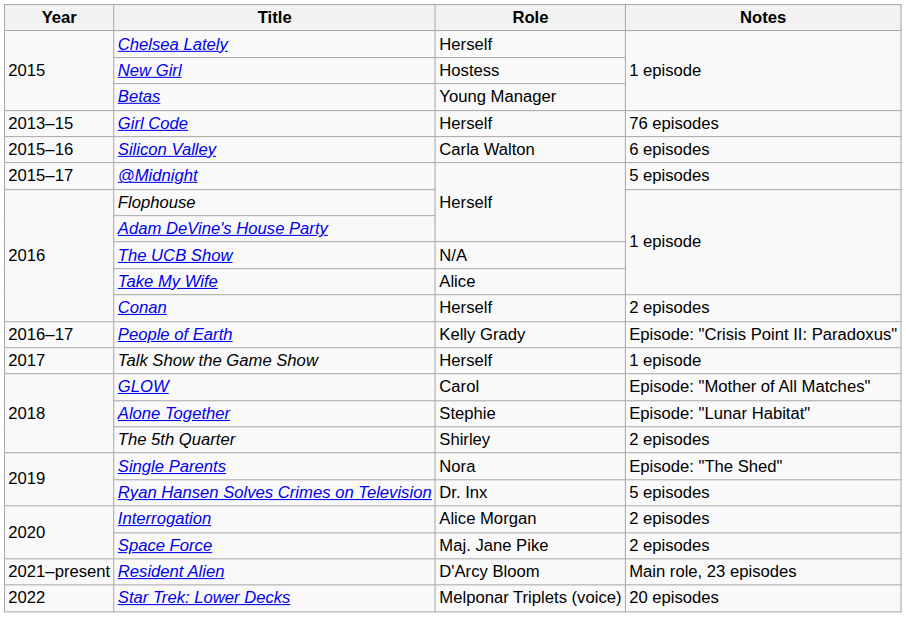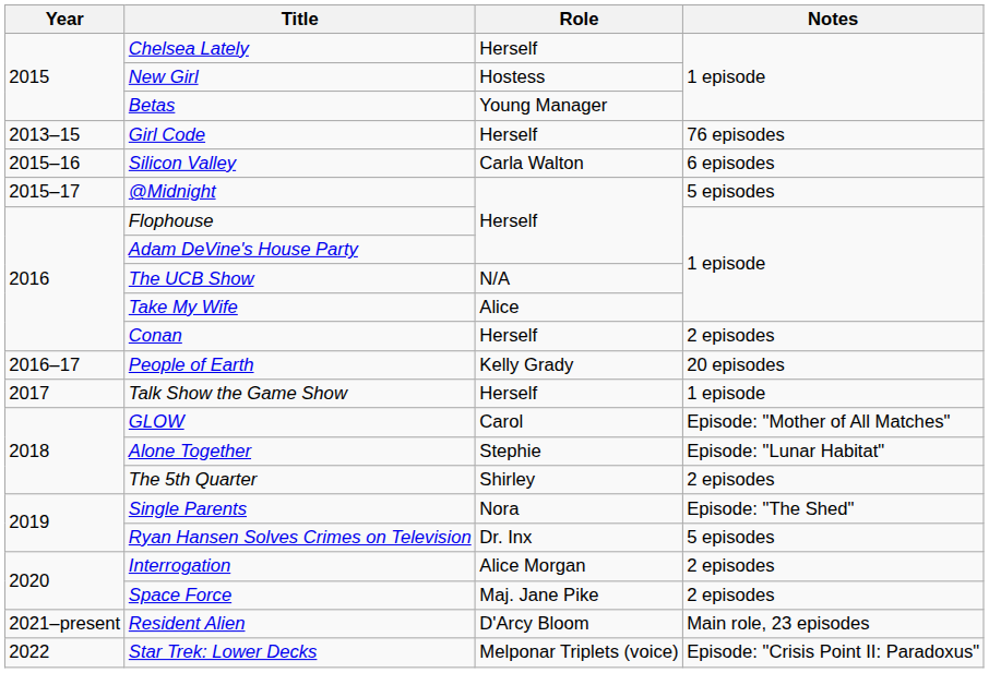 <table class="wikitable sortable">
 <tr>
 <th>Year</th>
 <th>Title</th>
 <th>Role</th>
 <th>Notes</th>
 </tr>
 <tr>
 <td rowspan="3">2015</td>
 <td><em><a href='#'>Chelsea Lately</a></em></td>
 <td>Herself</td>
 <td rowspan="3">1 episode</td>
 </tr>
 <tr>
 <td><em><a href='#'>New Girl</a></em></td>
 <td>Hostess</td>
 </tr>
 <tr>
 <td><em><a href='#'>Betas</a></em></td>
 <td>Young Manager</td>
 </tr>
 <tr>
 <td>2013–15</td>
 <td><em><a href='#'>Girl Code</a></em></td>
 <td>Herself</td>
 <td>76 episodes</td>
 </tr>
 <tr>
 <td>2015–16</td>
 <td><em><a href='#'>Silicon Valley</a></em></td>
 <td>Carla Walton</td>
 <td>6 episodes</td>
 </tr>
 <tr>
 <td>2015–17</td>
 <td><em><a href='#'>@Midnight</a></em></td>
 <td rowspan="3">Herself</td>
 <td>5 episodes</td>
 </tr>
 <tr>
 <td rowspan="5">2016</td>
 <td><em>Flophouse</em></td>
 <td rowspan="4">1 episode</td>
 </tr>
 <tr>
 <td><em><a href='#'>Adam DeVine's House Party</a></em></td>
 </tr>
 <tr>
 <td><em><a href='#'>The UCB Show</a></em></td>
 <td>N/A</td>
 </tr>
 <tr>
 <td><em><a href='#'>Take My Wife</a></em></td>
 <td>Alice</td>
 </tr>
 <tr>
 <td><em><a href='#'>Conan</a></em></td>
 <td>Herself</td>
 <td>2 episodes</td>
 </tr>
 <tr>
 <td>2016–17</td>
 <td><em><a href='#'>People of Earth</a></em></td>
 <td>Kelly Grady</td>
-<td>Episode: "Crisis Point II: Paradoxus"</td>
+<td>20 episodes</td>
 </tr>
 <tr>
 <td>2017</td>
 <td><em>Talk Show the Game Show</em></td>
 <td>Herself</td>
 <td>1 episode</td>
 </tr>
 <tr>
 <td rowspan=3>2018</td>
 <td><em><a href='#'>GLOW</a></em></td>
 <td>Carol</td>
 <td>Episode: "Mother of All Matches"</td>
 </tr>
 <tr>
 <td><em><a href='#'>Alone Together</a></em></td>
 <td>Stephie</td>
 <td>Episode: "Lunar Habitat"</td>
 </tr>
 <tr>
 <td><em>The 5th Quarter</em></td>
 <td>Shirley</td>
 <td>2 episodes</td>
 </tr>
 <tr>
 <td rowspan=2>2019</td>
 <td><em><a href='#'>Single Parents</a></em></td>
 <td>Nora</td>
 <td>Episode: "The Shed"</td>
 </tr>
 <tr>
 <td><em><a href='#'>Ryan Hansen Solves Crimes on Television</a></em></td>
 <td>Dr. Inx</td>
 <td>5 episodes</td>
 </tr>
 <tr>
 <td rowspan=2>2020</td>
 <td><em><a href='#'>Interrogation</a></em></td>
 <td>Alice Morgan</td>
 <td>2 episodes</td>
 </tr>
 <tr>
 <td><em><a href='#'>Space Force</a></em></td>
 <td>Maj. Jane Pike</td>
 <td>2 episodes</td>
 </tr>
 <tr>
 <td>2021–present</td>
 <td><em><a href='#'>Resident Alien</a></em></td>
 <td>D'Arcy Bloom</td>
 <td>Main role, 23 episodes</td>
 </tr>
 <tr>
 <td>2022</td>
 <td><em><a href='#'>Star Trek: Lower Decks</a></em></td>
 <td>Melponar Triplets (voice)</td>
-<td>20 episodes</td>
+<td>Episode: "Crisis Point II: Paradoxus"</td>
 </tr>
 </table>
